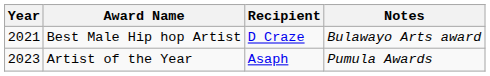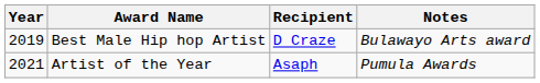 <table class="wikitable">
 <tr>
 <th>Year</th>
 <th>Award Name</th>
 <th>Recipient</th>
 <th>Notes</th>
 </tr>
 <tr>
-<td>2021</td>
+<td>2019</td>
 <td>Best Male Hip hop Artist</td>
 <td><a href='#'>D Craze</a></td>
 <td><em>Bulawayo Arts award</em></td>
 </tr>
 <tr>
-<td>2023</td>
+<td>2021</td>
 <td>Artist of the Year</td>
 <td><a href='#'>Asaph</a></td>
 <td><em>Pumula Awards</em></td>
 </tr>
 </table>
